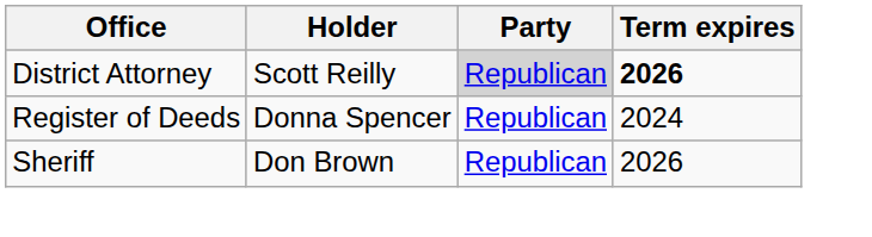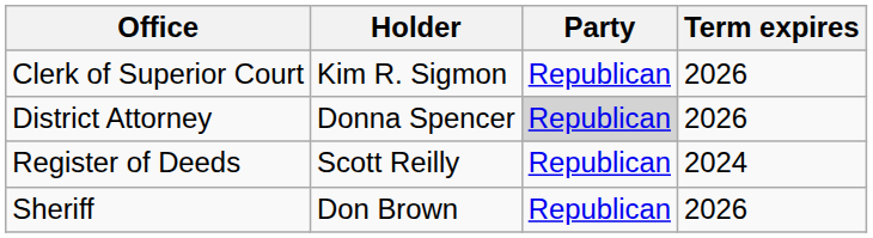 <table class="wikitable">
 <tr>
 <th>Office</th>
 <th>Holder</th>
 <th>Party</th>
 <th>Term expires</th>
 </tr>
 <tr>
+<td>Clerk of Superior Court</td>
+<td>Kim R. Sigmon</td>
+<td><a href='#'>Republican</a></td>
+<td>2026</td>
+</tr>
+<tr>
 <td>District Attorney</td>
-<td>Scott Reilly</td>
+<td>Donna Spencer</td>
 <td style="background: lightgrey;"><a href='#'>Republican</a></td>
-<td><strong>2026</strong></td>
+<td>2026</td>
 </tr>
 <tr>
 <td>Register of Deeds</td>
-<td>Donna Spencer</td>
+<td>Scott Reilly</td>
 <td><a href='#'>Republican</a></td>
 <td>2024</td>
 </tr>
 <tr>
 <td>Sheriff</td>
 <td>Don Brown</td>
 <td><a href='#'>Republican</a></td>
 <td>2026</td>
 </tr>
 </table>
